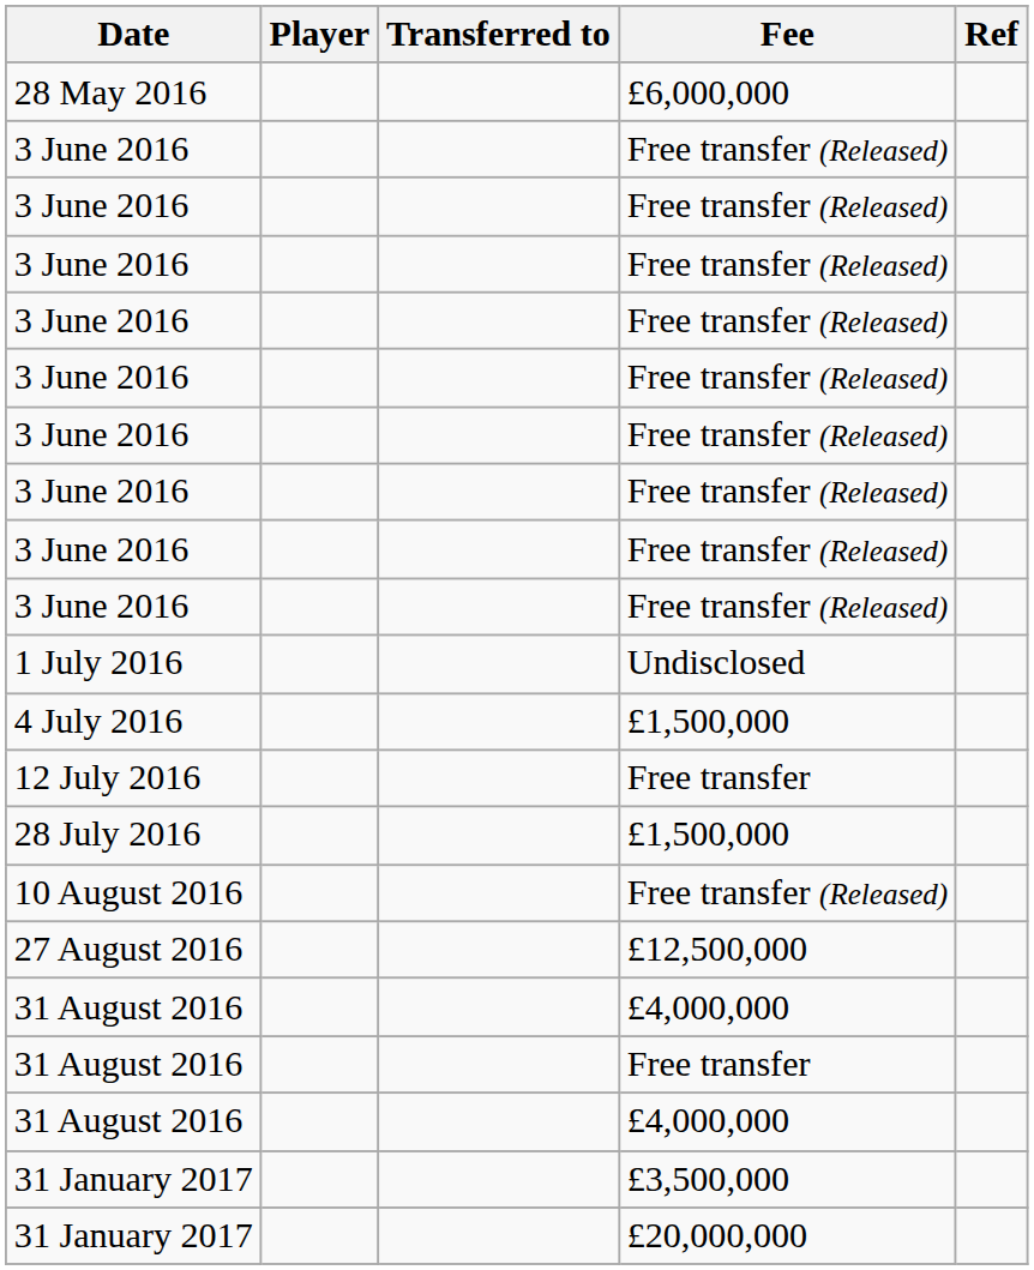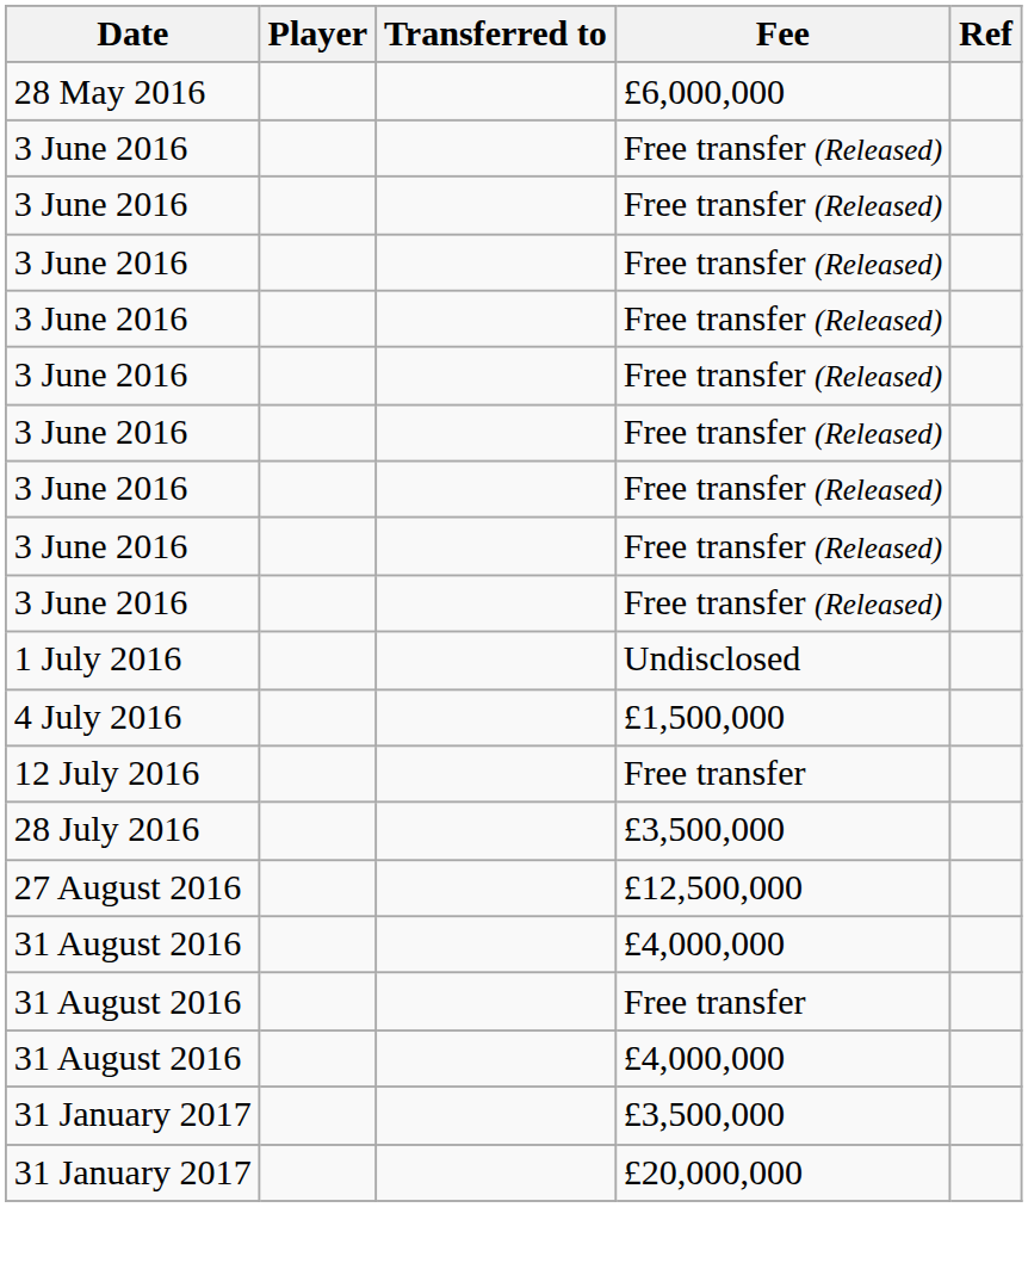 <table class="wikitable">
 <tr>
 <th>Date</th>
 <th>Player</th>
 <th>Transferred to</th>
 <th>Fee</th>
 <th>Ref</th>
 </tr>
 <tr>
 <td>28 May 2016</td>
 <td></td>
 <td></td>
 <td>£6,000,000</td>
 <td></td>
 </tr>
 <tr>
 <td>3 June 2016</td>
 <td></td>
 <td></td>
 <td>Free transfer <small><em>(Released)</em></small></td>
 <td></td>
 </tr>
 <tr>
 <td>3 June 2016</td>
 <td></td>
 <td></td>
 <td>Free transfer <small><em>(Released)</em></small></td>
 <td></td>
 </tr>
 <tr>
 <td>3 June 2016</td>
 <td></td>
 <td></td>
 <td>Free transfer <small><em>(Released)</em></small></td>
 <td></td>
 </tr>
 <tr>
 <td>3 June 2016</td>
 <td></td>
 <td></td>
 <td>Free transfer <small><em>(Released)</em></small></td>
 <td></td>
 </tr>
 <tr>
 <td>3 June 2016</td>
 <td></td>
 <td></td>
 <td>Free transfer <small><em>(Released)</em></small></td>
 <td></td>
 </tr>
 <tr>
 <td>3 June 2016</td>
 <td></td>
 <td></td>
 <td>Free transfer <small><em>(Released)</em></small></td>
 <td></td>
 </tr>
 <tr>
 <td>3 June 2016</td>
 <td></td>
 <td></td>
 <td>Free transfer <small><em>(Released)</em></small></td>
 <td></td>
 </tr>
 <tr>
 <td>3 June 2016</td>
 <td></td>
 <td></td>
 <td>Free transfer <small><em>(Released)</em></small></td>
 <td></td>
 </tr>
 <tr>
 <td>3 June 2016</td>
 <td></td>
 <td></td>
 <td>Free transfer <small><em>(Released)</em></small></td>
 <td></td>
 </tr>
 <tr>
 <td>1 July 2016</td>
 <td></td>
 <td></td>
 <td>Undisclosed</td>
 <td></td>
 </tr>
 <tr>
 <td>4 July 2016</td>
 <td></td>
 <td></td>
 <td>£1,500,000</td>
 <td></td>
 </tr>
 <tr>
 <td>12 July 2016</td>
 <td></td>
 <td></td>
 <td>Free transfer</td>
 <td></td>
 </tr>
 <tr>
 <td>28 July 2016</td>
 <td></td>
 <td></td>
-<td>£1,500,000</td>
-<td></td>
-</tr>
-<tr>
-<td>10 August 2016</td>
-<td></td>
-<td></td>
-<td>Free transfer <small><em>(Released)</em></small></td>
+<td>£3,500,000</td>
 <td></td>
 </tr>
 <tr>
 <td>27 August 2016</td>
 <td></td>
 <td></td>
 <td>£12,500,000</td>
 <td></td>
 </tr>
 <tr>
 <td>31 August 2016</td>
 <td></td>
 <td></td>
 <td>£4,000,000</td>
 <td></td>
 </tr>
 <tr>
 <td>31 August 2016</td>
 <td></td>
 <td></td>
 <td>Free transfer</td>
 <td></td>
 </tr>
 <tr>
 <td>31 August 2016</td>
 <td></td>
 <td></td>
 <td>£4,000,000</td>
 <td></td>
 </tr>
 <tr>
 <td>31 January 2017</td>
 <td></td>
 <td></td>
 <td>£3,500,000</td>
 <td></td>
 </tr>
 <tr>
 <td>31 January 2017</td>
 <td></td>
 <td></td>
 <td>£20,000,000</td>
 <td></td>
 </tr>
 </table>
